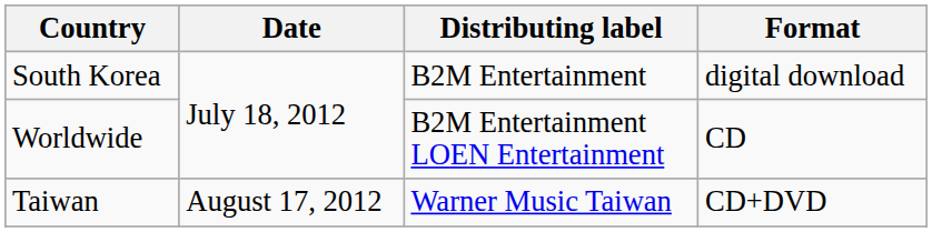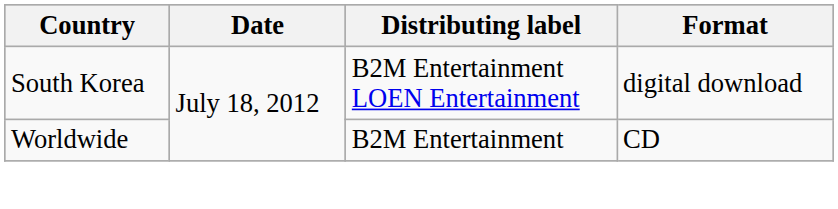 <table class="wikitable" style="width:500px">
 <tr>
 <th>Country</th>
 <th>Date</th>
 <th>Distributing label</th>
 <th>Format</th>
 </tr>
 <tr>
 <td>South Korea</td>
 <td rowspan=2>July 18, 2012</td>
-<td>B2M Entertainment</td>
+<td>B2M Entertainment<br><a href='#'>LOEN Entertainment</a></td>
 <td>digital download</td>
 </tr>
 <tr>
 <td>Worldwide</td>
-<td>B2M Entertainment<br><a href='#'>LOEN Entertainment</a></td>
+<td>B2M Entertainment</td>
 <td>CD</td>
 </tr>
-<tr>
-<td>Taiwan</td>
-<td>August 17, 2012</td>
-<td><a href='#'>Warner Music Taiwan</a></td>
-<td>CD+DVD</td>
-</tr>
 </table>
